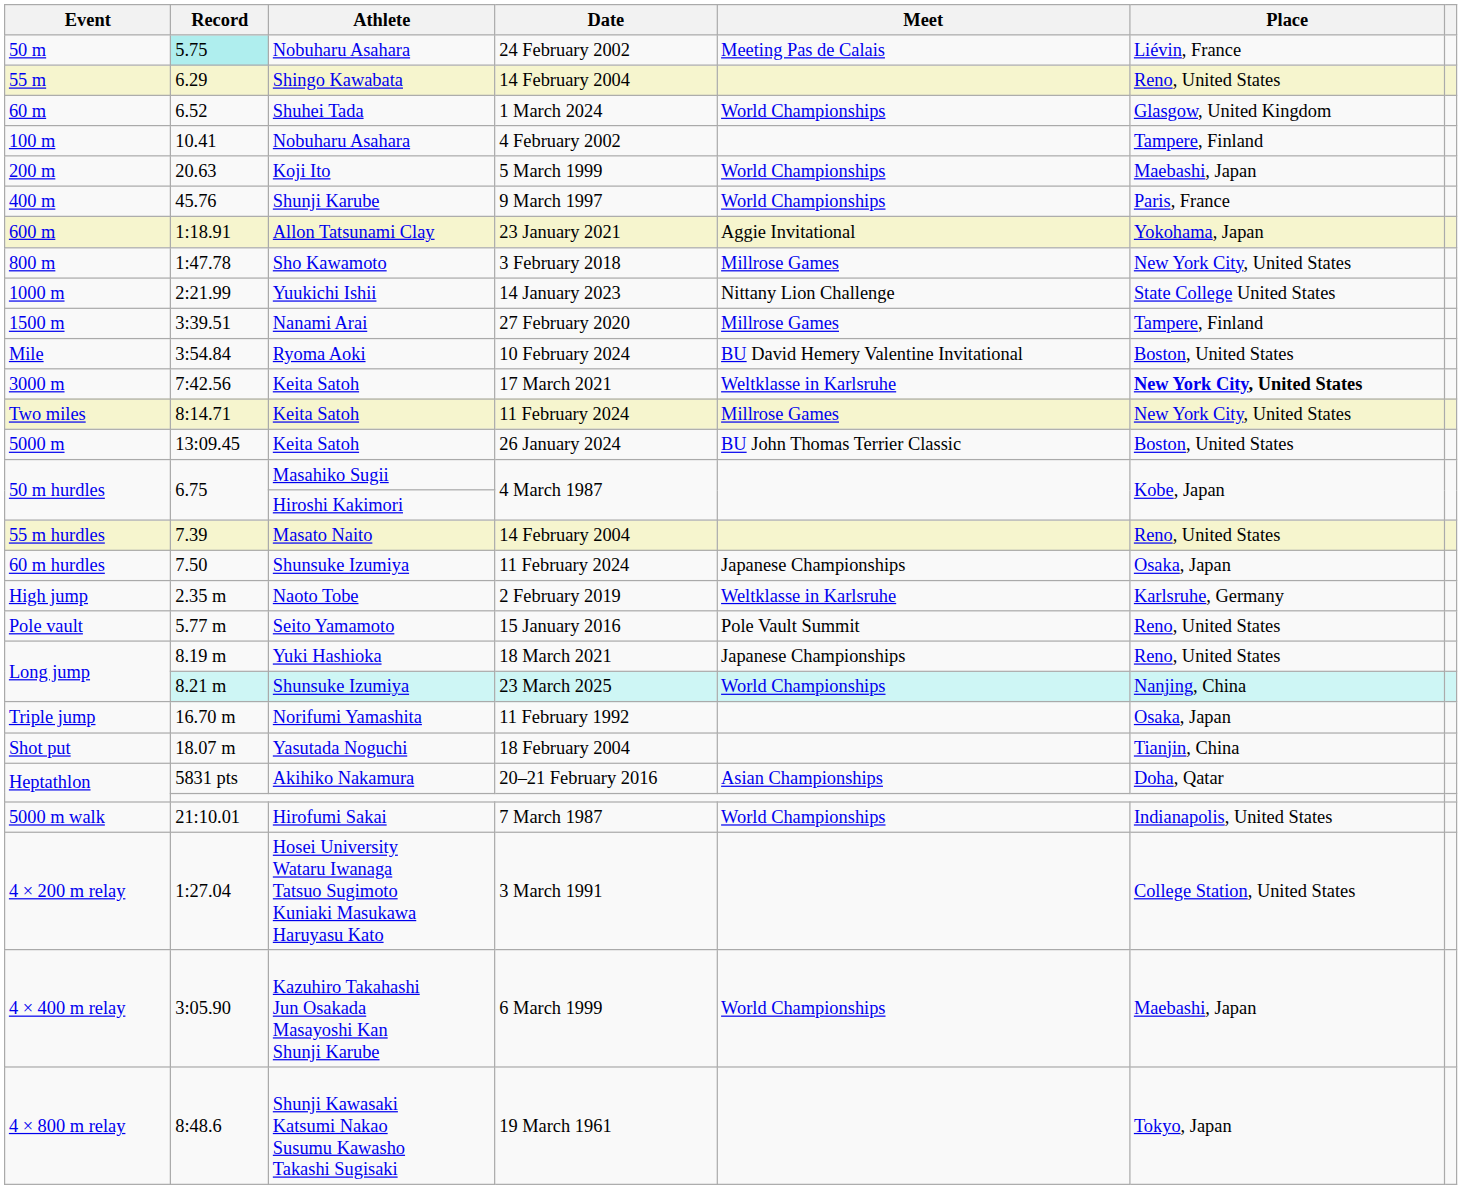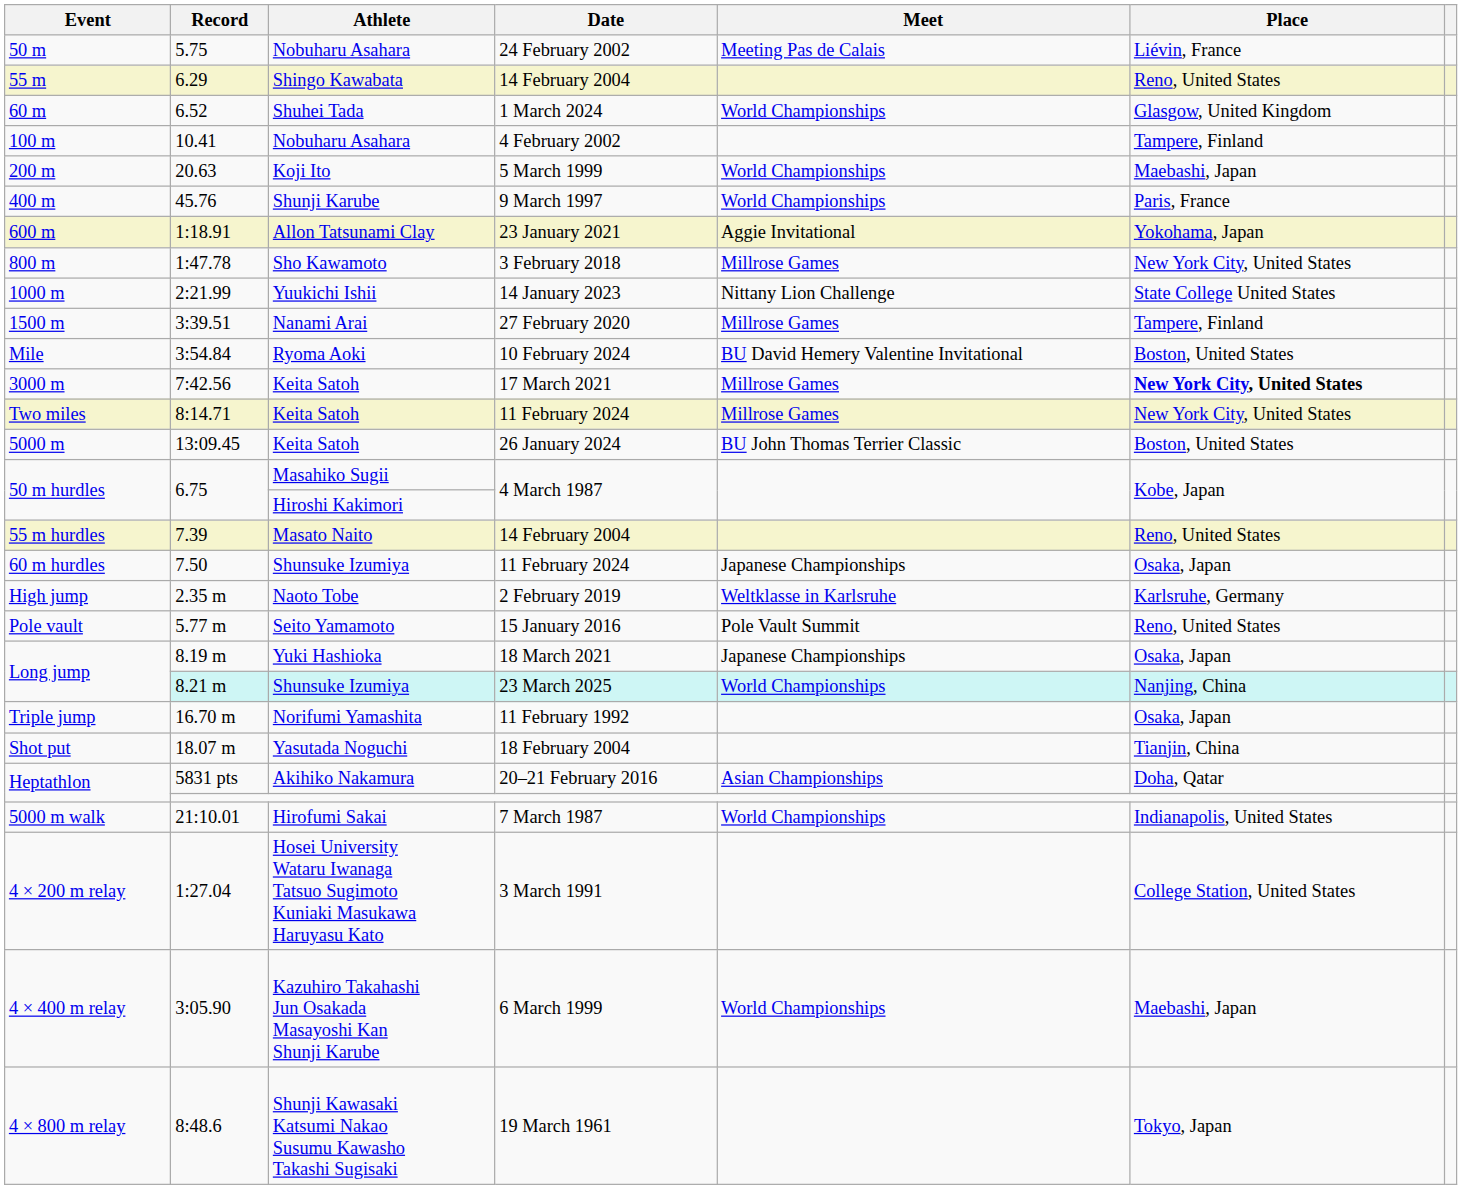 <table class="wikitable" style="font-size:95%; width: 95%;">
 <tr>
 <th>Event</th>
 <th>Record</th>
 <th>Athlete</th>
 <th>Date</th>
 <th>Meet</th>
 <th>Place</th>
 <th></th>
 </tr>
 <tr>
 <td><a href='#'>50 m</a></td>
-<td style="background: paleturquoise;">5.75</td>
+<td>5.75</td>
 <td><a href='#'>Nobuharu Asahara</a></td>
 <td>24 February 2002</td>
 <td><a href='#'>Meeting Pas de Calais</a></td>
 <td><a href='#'>Liévin</a>, France</td>
 <td></td>
 </tr>
 <tr style="background:#f6F5CE;">
 <td><a href='#'>55 m</a></td>
 <td>6.29 </td>
 <td><a href='#'>Shingo Kawabata</a></td>
 <td>14 February 2004</td>
 <td></td>
 <td><a href='#'>Reno</a>, United States</td>
 <td></td>
 </tr>
 <tr>
 <td><a href='#'>60 m</a></td>
 <td>6.52</td>
 <td><a href='#'>Shuhei Tada</a></td>
 <td>1 March 2024</td>
 <td><a href='#'>World Championships</a></td>
 <td><a href='#'>Glasgow</a>, United Kingdom</td>
 <td></td>
 </tr>
 <tr>
 <td><a href='#'>100 m</a></td>
 <td>10.41</td>
 <td><a href='#'>Nobuharu Asahara</a></td>
 <td>4 February 2002</td>
 <td></td>
 <td><a href='#'>Tampere</a>, Finland</td>
 <td></td>
 </tr>
 <tr>
 <td><a href='#'>200 m</a></td>
 <td>20.63</td>
 <td><a href='#'>Koji Ito</a></td>
 <td>5 March 1999</td>
 <td><a href='#'>World Championships</a></td>
 <td><a href='#'>Maebashi</a>, Japan</td>
 <td></td>
 </tr>
 <tr>
 <td><a href='#'>400 m</a></td>
 <td>45.76</td>
 <td><a href='#'>Shunji Karube</a></td>
 <td>9 March 1997</td>
 <td><a href='#'>World Championships</a></td>
 <td><a href='#'>Paris</a>, France</td>
 <td></td>
 </tr>
 <tr style="background:#f6F5CE;">
 <td><a href='#'>600 m</a></td>
 <td>1:18.91</td>
 <td><a href='#'>Allon Tatsunami Clay</a></td>
 <td>23 January 2021</td>
 <td>Aggie Invitational</td>
 <td><a href='#'>Yokohama</a>, Japan</td>
 <td></td>
 </tr>
 <tr>
 <td><a href='#'>800 m</a></td>
 <td>1:47.78</td>
 <td><a href='#'>Sho Kawamoto</a></td>
 <td>3 February 2018</td>
 <td><a href='#'>Millrose Games</a></td>
 <td><a href='#'>New York City</a>, United States</td>
 <td></td>
 </tr>
 <tr>
 <td><a href='#'>1000 m</a></td>
 <td>2:21.99</td>
 <td><a href='#'>Yuukichi Ishii</a></td>
 <td>14 January 2023</td>
 <td>Nittany Lion Challenge</td>
 <td><a href='#'>State College</a> United States</td>
 <td></td>
 </tr>
 <tr>
 <td><a href='#'>1500 m</a></td>
 <td>3:39.51</td>
 <td><a href='#'>Nanami Arai</a></td>
 <td>27 February 2020</td>
 <td><a href='#'>Millrose Games</a></td>
 <td><a href='#'>Tampere</a>, Finland</td>
 <td></td>
 </tr>
 <tr>
 <td><a href='#'>Mile</a></td>
 <td>3:54.84</td>
 <td><a href='#'>Ryoma Aoki</a></td>
 <td>10 February 2024</td>
 <td><a href='#'>BU</a> David Hemery Valentine Invitational</td>
 <td><a href='#'>Boston</a>, United States</td>
 <td></td>
 </tr>
 <tr>
 <td><a href='#'>3000 m</a></td>
 <td>7:42.56</td>
 <td><a href='#'>Keita Satoh</a></td>
 <td>17 March 2021</td>
-<td><a href='#'>Weltklasse in Karlsruhe</a></td>
+<td><a href='#'>Millrose Games</a></td>
 <td><strong><a href='#'>New York City</a>, United States</strong></td>
 <td></td>
 </tr>
 <tr style="background:#f6F5CE;">
 <td><a href='#'>Two miles</a></td>
 <td>8:14.71</td>
 <td><a href='#'>Keita Satoh</a></td>
 <td>11 February 2024</td>
 <td><a href='#'>Millrose Games</a></td>
 <td><a href='#'>New York City</a>, United States</td>
 <td></td>
 </tr>
 <tr>
 <td><a href='#'>5000 m</a></td>
 <td>13:09.45</td>
 <td><a href='#'>Keita Satoh</a></td>
 <td>26 January 2024</td>
 <td><a href='#'>BU</a> John Thomas Terrier Classic</td>
 <td><a href='#'>Boston</a>, United States</td>
 <td></td>
 </tr>
 <tr>
 <td rowspan="2"><a href='#'>50 m hurdles</a></td>
 <td rowspan="2">6.75</td>
 <td><a href='#'>Masahiko Sugii</a></td>
 <td rowspan="2">4 March 1987</td>
 <td rowspan="2"></td>
 <td rowspan="2"><a href='#'>Kobe</a>, Japan</td>
 <td rowspan="2"></td>
 </tr>
 <tr>
 <td><a href='#'>Hiroshi Kakimori</a></td>
 </tr>
 <tr style="background:#f6F5CE;">
 <td><a href='#'>55 m hurdles</a></td>
 <td>7.39 </td>
 <td><a href='#'>Masato Naito</a></td>
 <td>14 February 2004</td>
 <td></td>
 <td><a href='#'>Reno</a>, United States</td>
 <td></td>
 </tr>
 <tr>
 <td><a href='#'>60 m hurdles</a></td>
 <td>7.50</td>
 <td><a href='#'>Shunsuke Izumiya</a></td>
 <td>11 February 2024</td>
 <td>Japanese Championships</td>
 <td><a href='#'>Osaka</a>, Japan</td>
 <td></td>
 </tr>
 <tr>
 <td><a href='#'>High jump</a></td>
 <td>2.35 m</td>
 <td><a href='#'>Naoto Tobe</a></td>
 <td>2 February 2019</td>
 <td><a href='#'>Weltklasse in Karlsruhe</a></td>
 <td><a href='#'>Karlsruhe</a>, Germany</td>
 <td></td>
 </tr>
 <tr>
 <td><a href='#'>Pole vault</a></td>
 <td>5.77 m </td>
 <td><a href='#'>Seito Yamamoto</a></td>
 <td>15 January 2016</td>
 <td>Pole Vault Summit</td>
 <td><a href='#'>Reno</a>, United States</td>
 <td></td>
 </tr>
 <tr>
 <td rowspan=2><a href='#'>Long jump</a></td>
 <td>8.19 m</td>
 <td><a href='#'>Yuki Hashioka</a></td>
 <td>18 March 2021</td>
 <td>Japanese Championships</td>
-<td><a href='#'>Reno</a>, United States</td>
+<td><a href='#'>Osaka</a>, Japan</td>
 <td></td>
 </tr>
 <tr bgcolor=#CEF6F5>
 <td>8.21 m</td>
 <td><a href='#'>Shunsuke Izumiya</a></td>
 <td>23 March 2025</td>
 <td><a href='#'>World Championships</a></td>
 <td><a href='#'>Nanjing</a>, China</td>
 <td></td>
 </tr>
 <tr>
 <td><a href='#'>Triple jump</a></td>
 <td>16.70 m</td>
 <td><a href='#'>Norifumi Yamashita</a></td>
 <td>11 February 1992</td>
 <td></td>
 <td><a href='#'>Osaka</a>, Japan</td>
 <td></td>
 </tr>
 <tr>
 <td><a href='#'>Shot put</a></td>
 <td>18.07 m</td>
 <td><a href='#'>Yasutada Noguchi</a></td>
 <td>18 February 2004</td>
 <td></td>
 <td><a href='#'>Tianjin</a>, China</td>
 <td></td>
 </tr>
 <tr>
 <td rowspan=2><a href='#'>Heptathlon</a></td>
 <td>5831 pts</td>
 <td><a href='#'>Akihiko Nakamura</a></td>
 <td>20–21 February 2016</td>
 <td><a href='#'>Asian Championships</a></td>
 <td><a href='#'>Doha</a>, Qatar</td>
 <td></td>
 </tr>
 <tr>
 <td colspan=5></td>
 </tr>
 <tr>
 <td><a href='#'>5000 m walk</a></td>
 <td>21:10.01 </td>
 <td><a href='#'>Hirofumi Sakai</a></td>
 <td>7 March 1987</td>
 <td><a href='#'>World Championships</a></td>
 <td><a href='#'>Indianapolis</a>, United States</td>
 <td></td>
 </tr>
 <tr>
 <td><a href='#'>4 × 200 m relay</a></td>
 <td>1:27.04</td>
 <td><a href='#'>Hosei University</a><br><a href='#'>Wataru Iwanaga</a><br><a href='#'>Tatsuo Sugimoto</a><br><a href='#'>Kuniaki Masukawa</a><br><a href='#'>Haruyasu Kato</a></td>
 <td>3 March 1991</td>
 <td></td>
 <td><a href='#'>College Station</a>, United States</td>
 <td></td>
 </tr>
 <tr>
 <td><a href='#'>4 × 400 m relay</a></td>
 <td>3:05.90</td>
 <td><br><a href='#'>Kazuhiro Takahashi</a><br><a href='#'>Jun Osakada</a><br><a href='#'>Masayoshi Kan</a><br><a href='#'>Shunji Karube</a></td>
 <td>6 March 1999</td>
 <td><a href='#'>World Championships</a></td>
 <td><a href='#'>Maebashi</a>, Japan</td>
 <td></td>
 </tr>
 <tr>
 <td><a href='#'>4 × 800 m relay</a></td>
 <td>8:48.6 </td>
 <td><br><a href='#'>Shunji Kawasaki</a><br><a href='#'>Katsumi Nakao</a><br><a href='#'>Susumu Kawasho</a><br><a href='#'>Takashi Sugisaki</a></td>
 <td>19 March 1961</td>
 <td></td>
 <td><a href='#'>Tokyo</a>, Japan</td>
 <td></td>
 </tr>
 </table>
